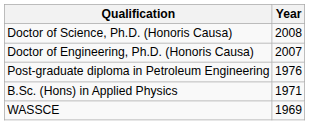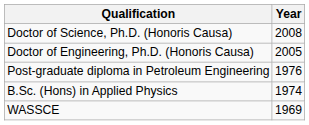 <table class="wikitable">
 <tr>
 <th>Qualification</th>
 <th>Year</th>
 </tr>
 <tr>
 <td>Doctor of Science, Ph.D. (Honoris Causa)</td>
 <td>2008</td>
 </tr>
 <tr>
 <td>Doctor of Engineering, Ph.D. (Honoris Causa)</td>
-<td>2007</td>
+<td>2005</td>
 </tr>
 <tr>
 <td>Post-graduate diploma in Petroleum Engineering</td>
 <td>1976</td>
 </tr>
 <tr>
 <td>B.Sc. (Hons) in Applied Physics</td>
-<td>1971</td>
+<td>1974</td>
 </tr>
 <tr>
 <td>WASSCE</td>
 <td>1969</td>
 </tr>
 </table>
